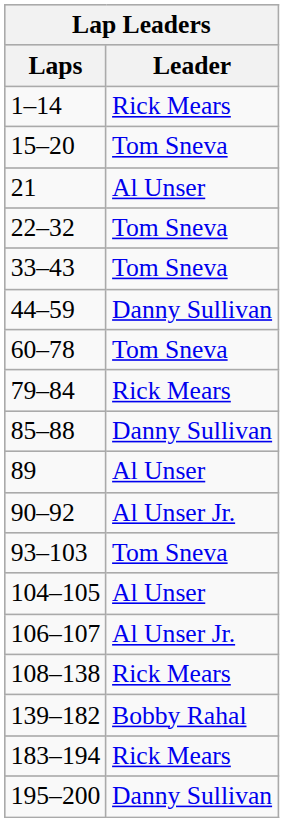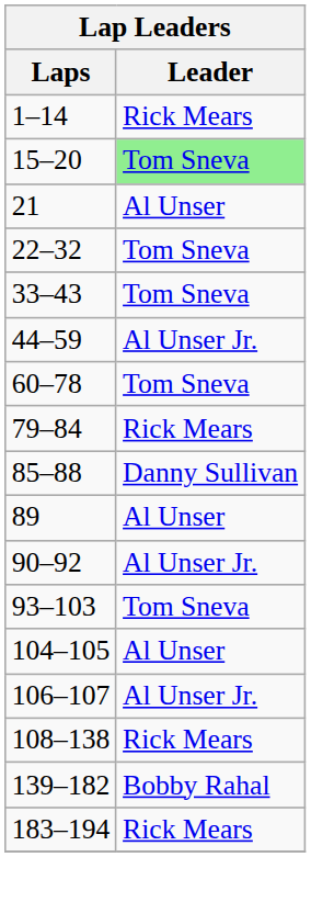 <table class="wikitable">
 <tr>
 <th colspan=2>Lap Leaders</th>
 </tr>
 <tr>
 <th>Laps</th>
 <th>Leader</th>
 </tr>
 <tr>
 <td>1–14</td>
 <td><a href='#'>Rick Mears</a></td>
 </tr>
 <tr>
 <td>15–20</td>
-<td><a href='#'>Tom Sneva</a></td>
+<td style="background: lightgreen;"><a href='#'>Tom Sneva</a></td>
 </tr>
 <tr>
 <td>21</td>
 <td><a href='#'>Al Unser</a></td>
 </tr>
 <tr>
 <td>22–32</td>
 <td><a href='#'>Tom Sneva</a></td>
 </tr>
 <tr>
 <td>33–43</td>
 <td><a href='#'>Tom Sneva</a></td>
 </tr>
 <tr>
 <td>44–59</td>
-<td><a href='#'>Danny Sullivan</a></td>
+<td><a href='#'>Al Unser Jr.</a></td>
 </tr>
 <tr>
 <td>60–78</td>
 <td><a href='#'>Tom Sneva</a></td>
 </tr>
 <tr>
 <td>79–84</td>
 <td><a href='#'>Rick Mears</a></td>
 </tr>
 <tr>
 <td>85–88</td>
 <td><a href='#'>Danny Sullivan</a></td>
 </tr>
 <tr>
 <td>89</td>
 <td><a href='#'>Al Unser</a></td>
 </tr>
 <tr>
 <td>90–92</td>
 <td><a href='#'>Al Unser Jr.</a></td>
 </tr>
 <tr>
 <td>93–103</td>
 <td><a href='#'>Tom Sneva</a></td>
 </tr>
 <tr>
 <td>104–105</td>
 <td><a href='#'>Al Unser</a></td>
 </tr>
 <tr>
 <td>106–107</td>
 <td><a href='#'>Al Unser Jr.</a></td>
 </tr>
 <tr>
 <td>108–138</td>
 <td><a href='#'>Rick Mears</a></td>
 </tr>
 <tr>
 <td>139–182</td>
 <td><a href='#'>Bobby Rahal</a></td>
 </tr>
 <tr>
 <td>183–194</td>
 <td><a href='#'>Rick Mears</a></td>
 </tr>
 <tr>
-<td>195–200</td>
-<td><a href='#'>Danny Sullivan</a></td>
-</tr>
-<tr>
 </tr>
 </table>
